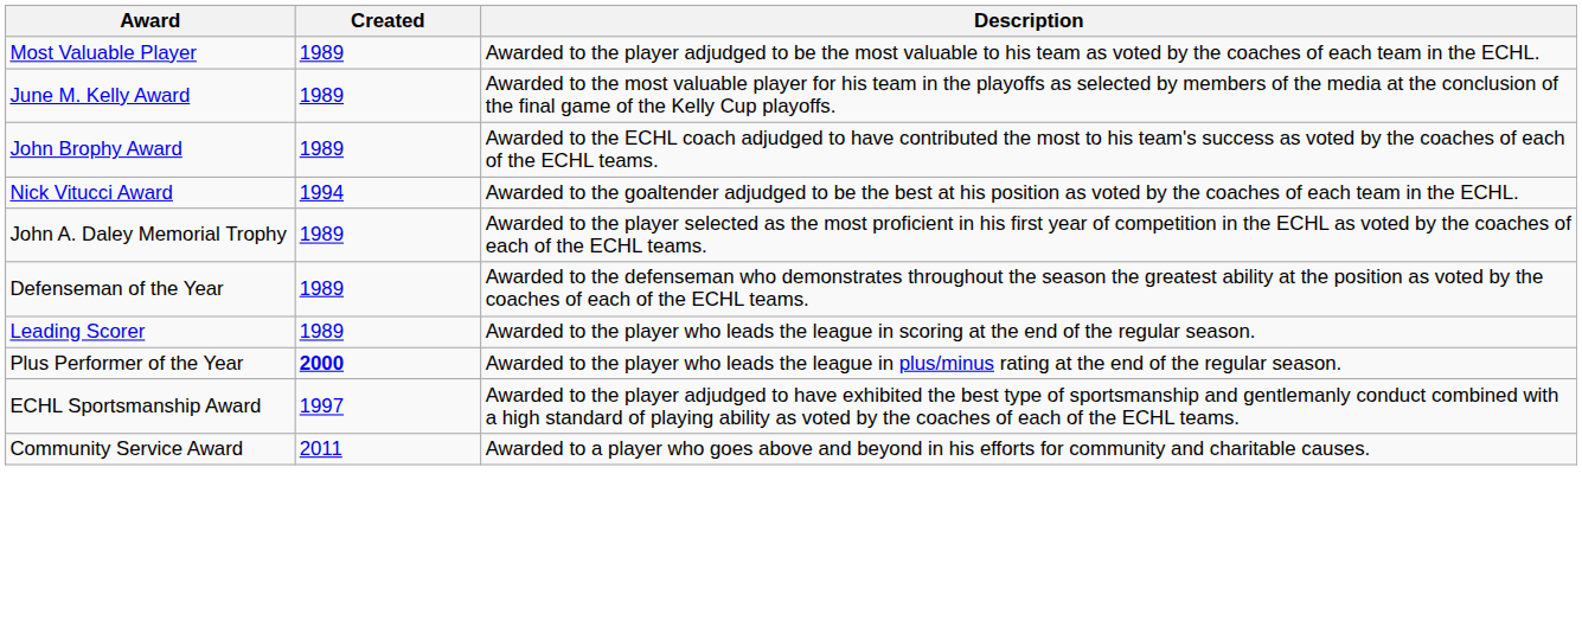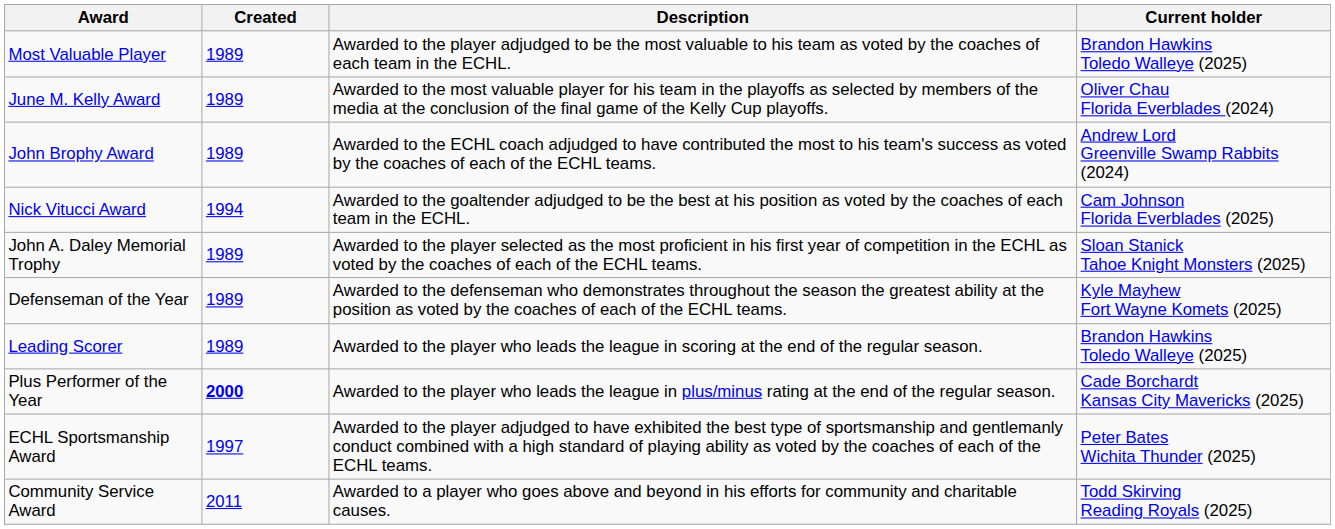 <table class="wikitable sortable" width="100%">
 <tr>
 <th width="14%"><strong>Award</strong></th>
 <th width="9%"><strong>Created</strong></th>
 <th width="53%"  class="unsortable"><strong>Description</strong></th>
+<th width="18%"><strong>Current holder</strong></th>
 </tr>
 <tr>
 <td><a href='#'>Most Valuable Player</a></td>
 <td><a href='#'>1989</a></td>
 <td>Awarded to the player adjudged to be the most valuable to his team as voted by the coaches of each team in the ECHL.</td>
+<td><a href='#'>Brandon Hawkins</a><br><a href='#'>Toledo Walleye</a> (2025)</td>
 </tr>
 <tr>
 <td><a href='#'>June M. Kelly Award</a></td>
 <td><a href='#'>1989</a></td>
 <td>Awarded to the most valuable player for his team in the playoffs as selected by members of the media at the conclusion of the final game of the Kelly Cup playoffs.</td>
+<td><a href='#'>Oliver Chau</a><br><a href='#'>Florida Everblades </a> (2024)</td>
 </tr>
 <tr>
 <td><a href='#'>John Brophy Award</a></td>
 <td><a href='#'>1989</a></td>
 <td>Awarded to the ECHL coach adjudged to have contributed the most to his team's success as voted by the coaches of each of the ECHL teams.</td>
+<td><a href='#'>Andrew Lord</a><br><a href='#'>Greenville Swamp Rabbits</a> (2024)</td>
 </tr>
 <tr>
 <td><a href='#'>Nick Vitucci Award</a></td>
 <td><a href='#'>1994</a></td>
 <td>Awarded to the goaltender adjudged to be the best at his position as voted by the coaches of each team in the ECHL.</td>
+<td><a href='#'>Cam Johnson</a><br><a href='#'>Florida Everblades</a> (2025)</td>
 </tr>
 <tr>
 <td>John A. Daley Memorial Trophy</td>
 <td><a href='#'>1989</a></td>
 <td>Awarded to the player selected as the most proficient in his first year of competition in the ECHL as voted by the coaches of each of the ECHL teams.</td>
+<td><a href='#'>Sloan Stanick</a><br><a href='#'>Tahoe Knight Monsters</a> (2025)</td>
 </tr>
 <tr>
 <td>Defenseman of the Year</td>
 <td><a href='#'>1989</a></td>
 <td>Awarded to the defenseman who demonstrates throughout the season the greatest ability at the position as voted by the coaches of each of the ECHL teams.</td>
+<td><a href='#'>Kyle Mayhew</a><br><a href='#'>Fort Wayne Komets</a> (2025)</td>
 </tr>
 <tr>
 <td><a href='#'>Leading Scorer</a></td>
 <td><a href='#'>1989</a></td>
 <td>Awarded to the player who leads the league in scoring at the end of the regular season.</td>
+<td><a href='#'>Brandon Hawkins</a><br><a href='#'>Toledo Walleye</a> (2025)</td>
 </tr>
 <tr>
 <td>Plus Performer of the Year</td>
 <td><strong><a href='#'>2000</a></strong></td>
 <td>Awarded to the player who leads the league in <a href='#'>plus/minus</a> rating at the end of the regular season.</td>
+<td><a href='#'>Cade Borchardt</a><br><a href='#'>Kansas City Mavericks</a> (2025)</td>
 </tr>
 <tr>
 <td>ECHL Sportsmanship Award</td>
 <td><a href='#'>1997</a></td>
 <td>Awarded to the player adjudged to have exhibited the best type of sportsmanship and gentlemanly conduct combined with a high standard of playing ability as voted by the coaches of each of the ECHL teams.</td>
+<td><a href='#'>Peter Bates</a><br><a href='#'>Wichita Thunder</a> (2025)</td>
 </tr>
 <tr>
 <td>Community Service Award</td>
 <td><a href='#'>2011</a></td>
 <td>Awarded to a player who goes above and beyond in his efforts for community and charitable causes.</td>
+<td><a href='#'>Todd Skirving</a><br><a href='#'>Reading Royals</a> (2025)</td>
 </tr>
 </table>
